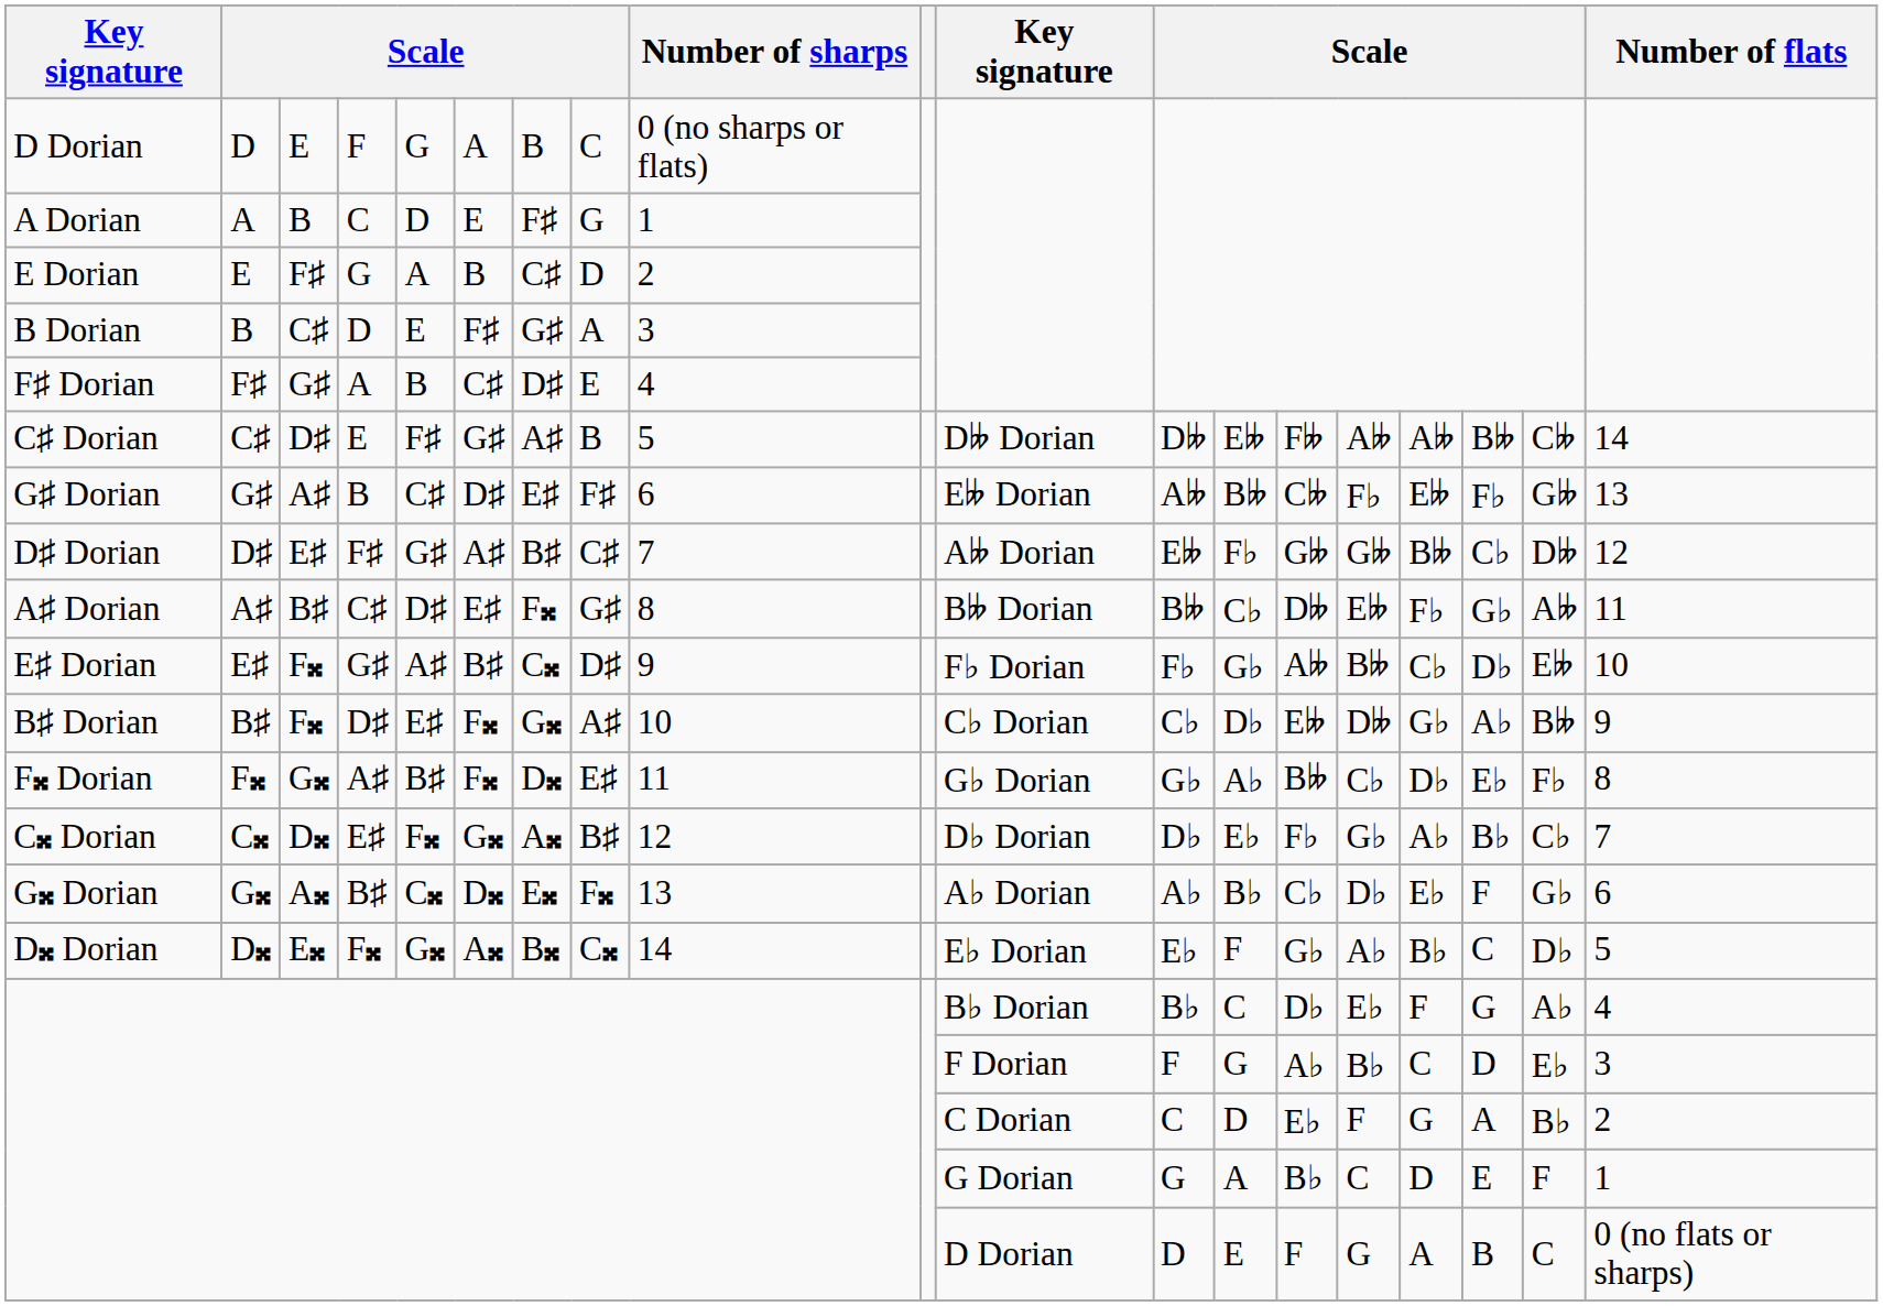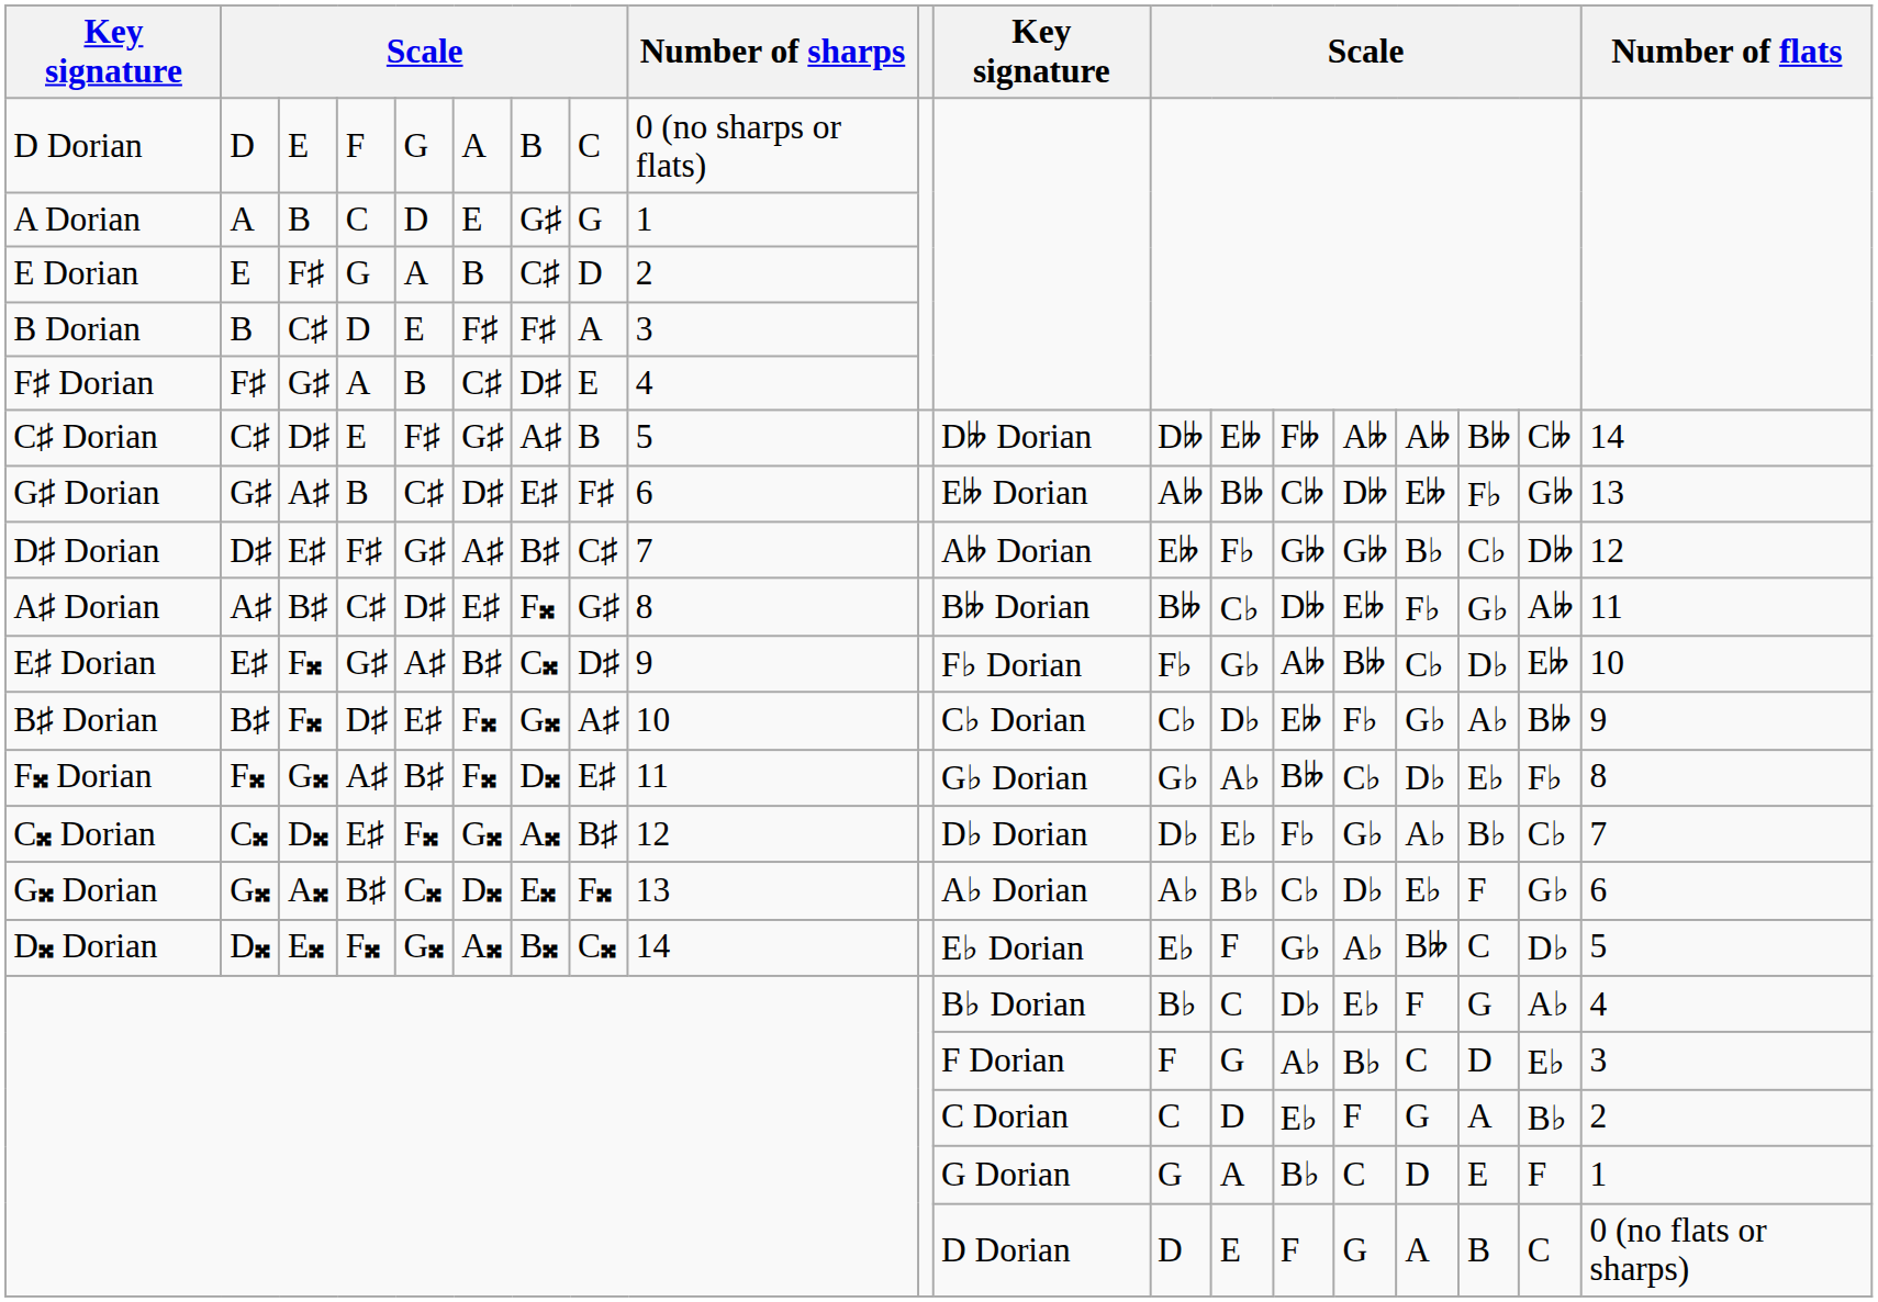 <table class="wikitable">
 <tr>
 <th><a href='#'>Key signature</a></th>
 <th colspan="7"><a href='#'>Scale</a></th>
 <th>Number of <a href='#'>sharps</a></th>
 <th></th>
 <th>Key signature</th>
 <th colspan="7">Scale</th>
 <th>Number of <a href='#'>flats</a></th>
 </tr>
 <tr>
 <td>D Dorian</td>
 <td>D</td>
 <td>E</td>
 <td>F</td>
 <td>G</td>
 <td>A</td>
 <td>B</td>
 <td>C</td>
 <td>0 (no sharps or flats)</td>
 <td rowspan="5"></td>
 <td rowspan="5"></td>
 <td rowspan="5" colspan="7"></td>
 </tr>
 <tr>
 <td>A Dorian</td>
 <td>A</td>
 <td>B</td>
 <td>C</td>
 <td>D</td>
 <td>E</td>
-<td>F♯</td>
+<td>G♯</td>
 <td>G</td>
 <td>1</td>
 </tr>
 <tr>
 <td>E Dorian</td>
 <td>E</td>
 <td>F♯</td>
 <td>G</td>
 <td>A</td>
 <td>B</td>
 <td>C♯</td>
 <td>D</td>
 <td>2</td>
 </tr>
 <tr>
 <td>B Dorian</td>
 <td>B</td>
 <td>C♯</td>
 <td>D</td>
 <td>E</td>
 <td>F♯</td>
-<td>G♯</td>
+<td>F♯</td>
 <td>A</td>
 <td>3</td>
 </tr>
 <tr>
 <td>F♯ Dorian</td>
 <td>F♯</td>
 <td>G♯</td>
 <td>A</td>
 <td>B</td>
 <td>C♯</td>
 <td>D♯</td>
 <td>E</td>
 <td>4</td>
 </tr>
 <tr>
 <td>C♯ Dorian</td>
 <td>C♯</td>
 <td>D♯</td>
 <td>E</td>
 <td>F♯</td>
 <td>G♯</td>
 <td>A♯</td>
 <td>B</td>
 <td>5</td>
 <td></td>
 <td>D𝄫 Dorian</td>
 <td>D𝄫</td>
 <td>E𝄫</td>
 <td>F𝄫</td>
 <td>A𝄫</td>
 <td>A𝄫</td>
 <td>B𝄫</td>
 <td>C𝄫</td>
 <td>14</td>
 </tr>
 <tr>
 <td>G♯ Dorian</td>
 <td>G♯</td>
 <td>A♯</td>
 <td>B</td>
 <td>C♯</td>
 <td>D♯</td>
 <td>E♯</td>
 <td>F♯</td>
 <td>6</td>
 <td></td>
 <td>E𝄫 Dorian</td>
 <td>A𝄫</td>
 <td>B𝄫</td>
 <td>C𝄫</td>
-<td>F♭</td>
+<td>D𝄫</td>
 <td>E𝄫</td>
 <td>F♭</td>
 <td>G𝄫</td>
 <td>13</td>
 </tr>
 <tr>
 <td>D♯ Dorian</td>
 <td>D♯</td>
 <td>E♯</td>
 <td>F♯</td>
 <td>G♯</td>
 <td>A♯</td>
 <td>B♯</td>
 <td>C♯</td>
 <td>7</td>
 <td></td>
 <td>A𝄫 Dorian</td>
 <td>E𝄫</td>
 <td>F♭</td>
 <td>G𝄫</td>
 <td>G𝄫</td>
-<td>B𝄫</td>
+<td>B♭</td>
 <td>C♭</td>
 <td>D𝄫</td>
 <td>12</td>
 </tr>
 <tr>
 <td>A♯ Dorian</td>
 <td>A♯</td>
 <td>B♯</td>
 <td>C♯</td>
 <td>D♯</td>
 <td>E♯</td>
 <td>F<strong>𝄪</strong></td>
 <td>G♯</td>
 <td>8</td>
 <td></td>
 <td>B𝄫 Dorian</td>
 <td>B𝄫</td>
 <td>C♭</td>
 <td>D𝄫</td>
 <td>E𝄫</td>
 <td>F♭</td>
 <td>G♭</td>
 <td>A𝄫</td>
 <td>11</td>
 </tr>
 <tr>
 <td>E♯ Dorian</td>
 <td>E♯</td>
 <td>F<strong>𝄪</strong></td>
 <td>G♯</td>
 <td>A♯</td>
 <td>B♯</td>
 <td>C<strong>𝄪</strong></td>
 <td>D♯</td>
 <td>9</td>
 <td></td>
 <td>F♭ Dorian</td>
 <td>F♭</td>
 <td>G♭</td>
 <td>A𝄫</td>
 <td>B𝄫</td>
 <td>C♭</td>
 <td>D♭</td>
 <td>E𝄫</td>
 <td>10</td>
 </tr>
 <tr>
 <td>B♯ Dorian</td>
 <td>B♯</td>
 <td>F<strong>𝄪</strong></td>
 <td>D♯</td>
 <td>E♯</td>
 <td>F<strong>𝄪</strong></td>
 <td>G<strong>𝄪</strong></td>
 <td>A♯</td>
 <td>10</td>
 <td></td>
 <td>C♭ Dorian</td>
 <td>C♭</td>
 <td>D♭</td>
 <td>E𝄫</td>
-<td>D𝄫</td>
+<td>F♭</td>
 <td>G♭</td>
 <td>A♭</td>
 <td>B𝄫</td>
 <td>9</td>
 </tr>
 <tr>
 <td>F<strong>𝄪</strong> Dorian</td>
 <td>F<strong>𝄪</strong></td>
 <td>G<strong>𝄪</strong></td>
 <td>A♯</td>
 <td>B♯</td>
 <td>F<strong>𝄪</strong></td>
 <td>D<strong>𝄪</strong></td>
 <td>E♯</td>
 <td>11</td>
 <td></td>
 <td>G♭ Dorian</td>
 <td>G♭</td>
 <td>A♭</td>
 <td>B𝄫</td>
 <td>C♭</td>
 <td>D♭</td>
 <td>E♭</td>
 <td>F♭</td>
 <td>8</td>
 </tr>
 <tr>
 <td>C<strong>𝄪</strong> Dorian</td>
 <td>C<strong>𝄪</strong></td>
 <td>D<strong>𝄪</strong></td>
 <td>E♯</td>
 <td>F<strong>𝄪</strong></td>
 <td>G<strong>𝄪</strong></td>
 <td>A<strong>𝄪</strong></td>
 <td>B♯</td>
 <td>12</td>
 <td></td>
 <td>D♭ Dorian</td>
 <td>D♭</td>
 <td>E♭</td>
 <td>F♭</td>
 <td>G♭</td>
 <td>A♭</td>
 <td>B♭</td>
 <td>C♭</td>
 <td>7</td>
 </tr>
 <tr>
 <td>G<strong>𝄪</strong> Dorian</td>
 <td>G<strong>𝄪</strong></td>
 <td>A<strong>𝄪</strong></td>
 <td>B♯</td>
 <td>C<strong>𝄪</strong></td>
 <td>D<strong>𝄪</strong></td>
 <td>E<strong>𝄪</strong></td>
 <td>F<strong>𝄪</strong></td>
 <td>13</td>
 <td></td>
 <td>A♭ Dorian</td>
 <td>A♭</td>
 <td>B♭</td>
 <td>C♭</td>
 <td>D♭</td>
 <td>E♭</td>
 <td>F</td>
 <td>G♭</td>
 <td>6</td>
 </tr>
 <tr>
 <td>D<strong>𝄪</strong> Dorian</td>
 <td>D<strong>𝄪</strong></td>
 <td>E<strong>𝄪</strong></td>
 <td>F<strong>𝄪</strong></td>
 <td>G<strong>𝄪</strong></td>
 <td>A<strong>𝄪</strong></td>
 <td>B<strong>𝄪</strong></td>
 <td>C<strong>𝄪</strong></td>
 <td>14</td>
 <td></td>
 <td>E♭ Dorian</td>
 <td>E♭</td>
 <td>F</td>
 <td>G♭</td>
 <td>A♭</td>
-<td>B♭</td>
+<td>B𝄫</td>
 <td>C</td>
 <td>D♭</td>
 <td>5</td>
 </tr>
 <tr>
 <td rowspan="5" colspan="9"></td>
 <td rowspan="5"></td>
 <td>B♭ Dorian</td>
 <td>B♭</td>
 <td>C</td>
 <td>D♭</td>
 <td>E♭</td>
 <td>F</td>
 <td>G</td>
 <td>A♭</td>
 <td>4</td>
 </tr>
 <tr>
 <td>F Dorian</td>
 <td>F</td>
 <td>G</td>
 <td>A♭</td>
 <td>B♭</td>
 <td>C</td>
 <td>D</td>
 <td>E♭</td>
 <td>3</td>
 </tr>
 <tr>
 <td>C Dorian</td>
 <td>C</td>
 <td>D</td>
 <td>E♭</td>
 <td>F</td>
 <td>G</td>
 <td>A</td>
 <td>B♭</td>
 <td>2</td>
 </tr>
 <tr>
 <td>G Dorian</td>
 <td>G</td>
 <td>A</td>
 <td>B♭</td>
 <td>C</td>
 <td>D</td>
 <td>E</td>
 <td>F</td>
 <td>1</td>
 </tr>
 <tr>
 <td>D Dorian</td>
 <td>D</td>
 <td>E</td>
 <td>F</td>
 <td>G</td>
 <td>A</td>
 <td>B</td>
 <td>C</td>
 <td>0  (no flats or sharps)</td>
 </tr>
 </table>
